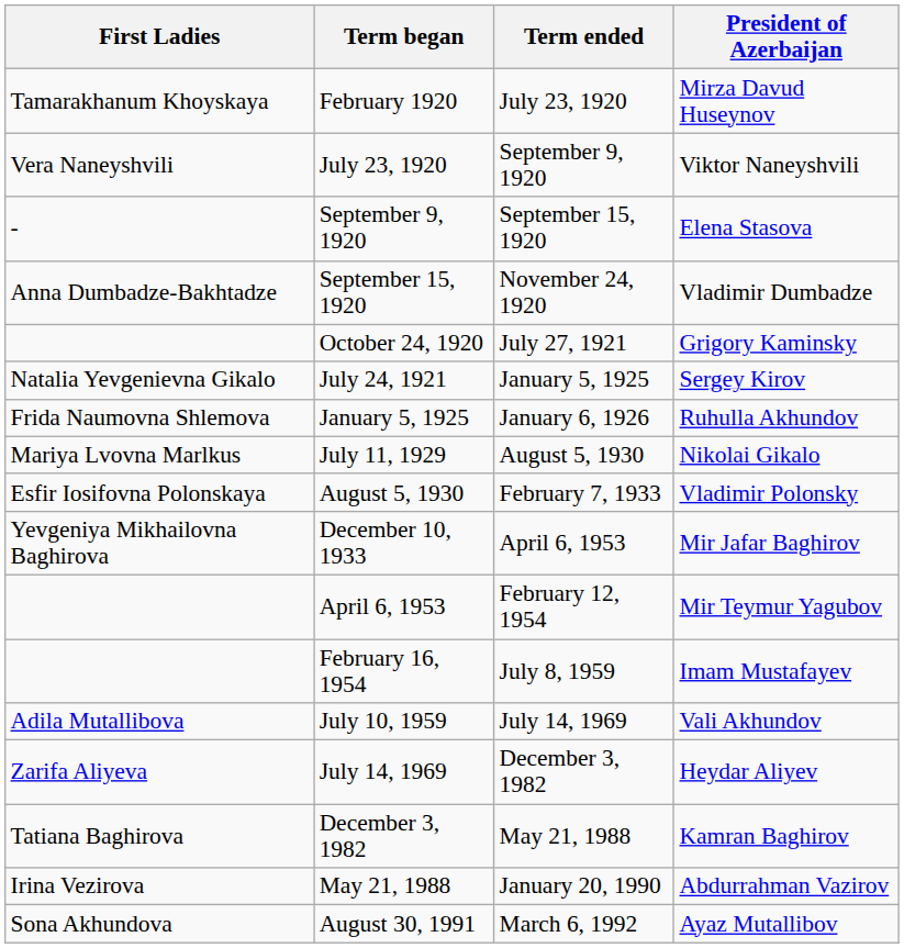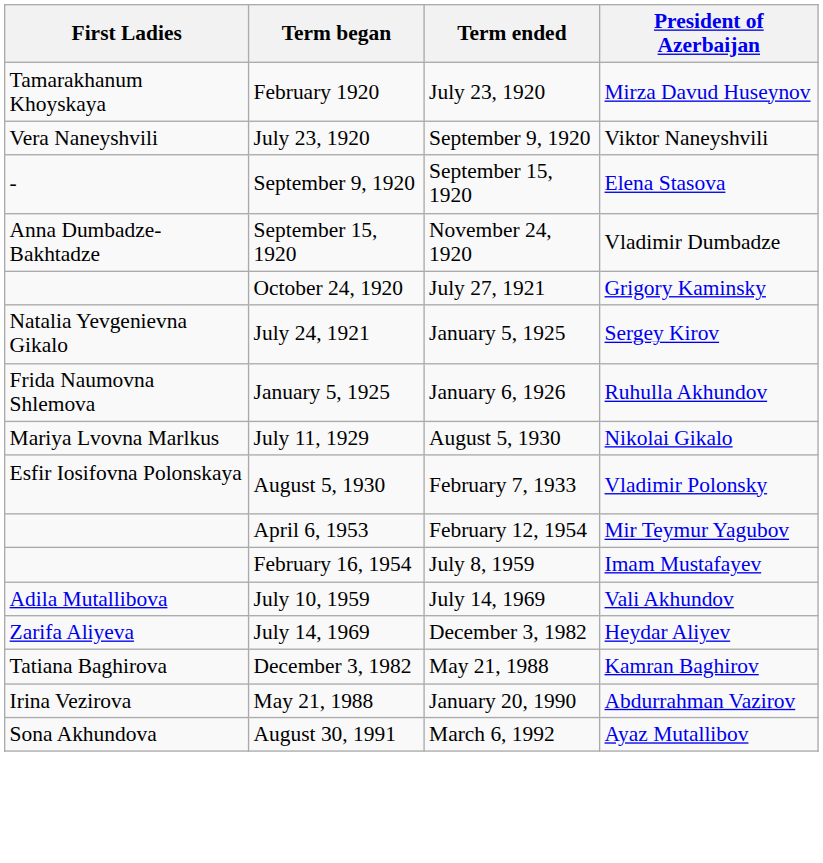 <table class="wikitable">
 <tr>
 <th>First Ladies</th>
 <th>Term began</th>
 <th>Term ended</th>
 <th><a href='#'>President of Azerbaijan</a></th>
 </tr>
 <tr>
 <td>Tamarakhanum Khoyskaya</td>
 <td>February 1920</td>
 <td>July 23, 1920</td>
 <td><a href='#'>Mirza Davud Huseynov</a></td>
 </tr>
 <tr>
 <td>Vera Naneyshvili</td>
 <td>July 23, 1920</td>
 <td>September 9, 1920</td>
 <td>Viktor Naneyshvili</td>
 </tr>
 <tr>
 <td>-</td>
 <td>September 9, 1920</td>
 <td>September 15, 1920</td>
 <td><a href='#'>Elena Stasova</a></td>
 </tr>
 <tr>
 <td>Anna Dumbadze-Bakhtadze</td>
 <td>September 15, 1920</td>
 <td>November 24, 1920</td>
 <td>Vladimir Dumbadze</td>
 </tr>
 <tr>
 <td></td>
 <td>October 24, 1920</td>
 <td>July 27, 1921</td>
 <td><a href='#'>Grigory Kaminsky</a></td>
 </tr>
 <tr>
 <td>Natalia Yevgenievna Gikalo</td>
 <td>July 24, 1921</td>
 <td>January 5, 1925</td>
 <td><a href='#'>Sergey Kirov</a></td>
 </tr>
 <tr>
 <td>Frida Naumovna Shlemova</td>
 <td>January 5, 1925</td>
 <td>January 6, 1926</td>
 <td><a href='#'>Ruhulla Akhundov</a></td>
 </tr>
 <tr>
 <td>Mariya Lvovna Marlkus</td>
 <td>July 11, 1929</td>
 <td>August 5, 1930</td>
 <td><a href='#'>Nikolai Gikalo</a></td>
 </tr>
 <tr>
 <td>Esfir Iosifovna Polonskaya  </td>
 <td>August 5, 1930</td>
 <td>February 7, 1933</td>
 <td><a href='#'>Vladimir Polonsky</a></td>
 </tr>
 <tr>
-<td>Yevgeniya Mikhailovna Baghirova  </td>
-<td>December 10, 1933</td>
-<td>April 6, 1953</td>
-<td><a href='#'>Mir Jafar Baghirov</a></td>
-</tr>
-<tr>
 <td></td>
 <td>April 6, 1953</td>
 <td>February 12, 1954</td>
 <td><a href='#'>Mir Teymur Yagubov</a></td>
 </tr>
 <tr>
 <td></td>
 <td>February 16, 1954</td>
 <td>July 8, 1959</td>
 <td><a href='#'>Imam Mustafayev</a></td>
 </tr>
 <tr>
 <td><a href='#'>Adila Mutallibova</a></td>
 <td>July 10, 1959</td>
 <td>July 14, 1969</td>
 <td><a href='#'>Vali Akhundov</a></td>
 </tr>
 <tr>
 <td><a href='#'>Zarifa Aliyeva</a></td>
 <td>July 14, 1969</td>
 <td>December 3, 1982</td>
 <td><a href='#'>Heydar Aliyev</a></td>
 </tr>
 <tr>
 <td>Tatiana Baghirova</td>
 <td>December 3, 1982</td>
 <td>May 21, 1988</td>
 <td><a href='#'>Kamran Baghirov</a></td>
 </tr>
 <tr>
 <td>Irina Vezirova</td>
 <td>May 21, 1988</td>
 <td>January 20, 1990</td>
 <td><a href='#'>Abdurrahman Vazirov</a></td>
 </tr>
 <tr>
 <td>Sona Akhundova</td>
 <td>August 30, 1991</td>
 <td>March 6, 1992</td>
 <td><a href='#'>Ayaz Mutallibov</a></td>
 </tr>
 </table>
